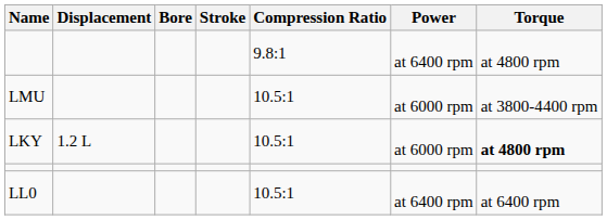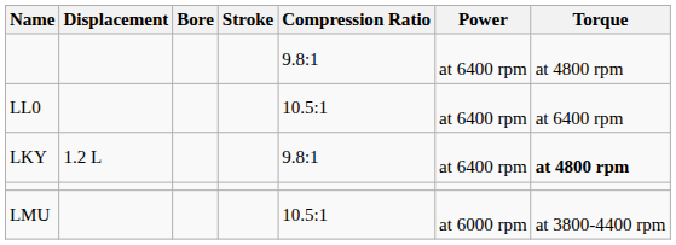 <table class=wikitable>
 <tr>
 <th>Name</th>
 <th>Displacement</th>
 <th>Bore</th>
 <th>Stroke</th>
 <th>Compression Ratio</th>
 <th>Power</th>
 <th>Torque</th>
 </tr>
 <tr>
 <td></td>
 <td></td>
 <td></td>
 <td></td>
 <td>9.8:1</td>
 <td><br>at 6400 rpm</td>
 <td><br>at 4800 rpm</td>
 </tr>
 <tr>
-<td>LMU</td>
+<td>LL0</td>
 <td></td>
 <td></td>
 <td></td>
 <td>10.5:1</td>
-<td><br>at 6000 rpm</td>
-<td><br>at 3800-4400 rpm</td>
+<td><br>at 6400 rpm</td>
+<td><br>at 6400 rpm</td>
 </tr>
 <tr>
 <td>LKY</td>
 <td>1.2 L</td>
 <td></td>
 <td></td>
-<td>10.5:1</td>
-<td><br>at 6000 rpm</td>
+<td>9.8:1</td>
+<td><br>at 6400 rpm</td>
 <td><strong><br>at 4800 rpm</strong></td>
 </tr>
 <tr>
 <td></td>
 <td></td>
 <td></td>
 <td></td>
 <td></td>
 <td></td>
 <td></td>
 </tr>
 <tr>
-<td>LL0</td>
+<td>LMU</td>
 <td></td>
 <td></td>
 <td></td>
 <td>10.5:1</td>
-<td><br>at 6400 rpm</td>
-<td><br>at 6400 rpm</td>
+<td><br>at 6000 rpm</td>
+<td><br>at 3800-4400 rpm</td>
 </tr>
 </table>
